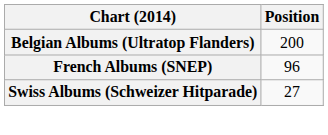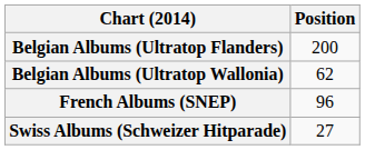 <table class="wikitable sortable plainrowheaders" style="text-align:center">
 <tr>
 <th>Chart (2014)</th>
 <th>Position</th>
 </tr>
 <tr>
 <th scope="row">Belgian Albums (Ultratop Flanders)</th>
 <td>200</td>
 </tr>
 <tr>
+<th scope="row">Belgian Albums (Ultratop Wallonia)</th>
+<td>62</td>
+</tr>
+<tr>
 <th scope="row">French Albums (SNEP)</th>
 <td>96</td>
 </tr>
 <tr>
 <th scope="row">Swiss Albums (Schweizer Hitparade)</th>
 <td>27</td>
 </tr>
 </table>
